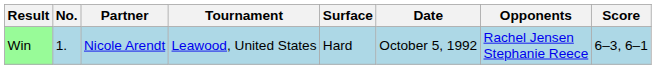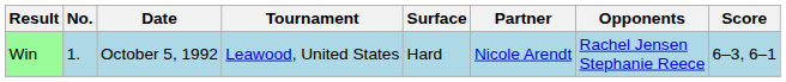 <table class="sortable wikitable" style=font-size:97%>
 <tr>
 <th>Result</th>
 <th>No.</th>
-<th>Partner</th>
+<th>Date</th>
 <th>Tournament</th>
 <th>Surface</th>
-<th>Date</th>
+<th>Partner</th>
 <th>Opponents</th>
 <th>Score</th>
 </tr>
 <tr bgcolor="lightblue">
 <td style="background:#98fb98;">Win</td>
 <td>1.</td>
-<td> <a href='#'>Nicole Arendt</a></td>
+<td>October 5, 1992</td>
 <td><a href='#'>Leawood</a>, United States</td>
 <td>Hard</td>
-<td>October 5, 1992</td>
+<td> <a href='#'>Nicole Arendt</a></td>
 <td> <a href='#'>Rachel Jensen</a><br> <a href='#'>Stephanie Reece</a></td>
 <td>6–3, 6–1</td>
 </tr>
 </table>
